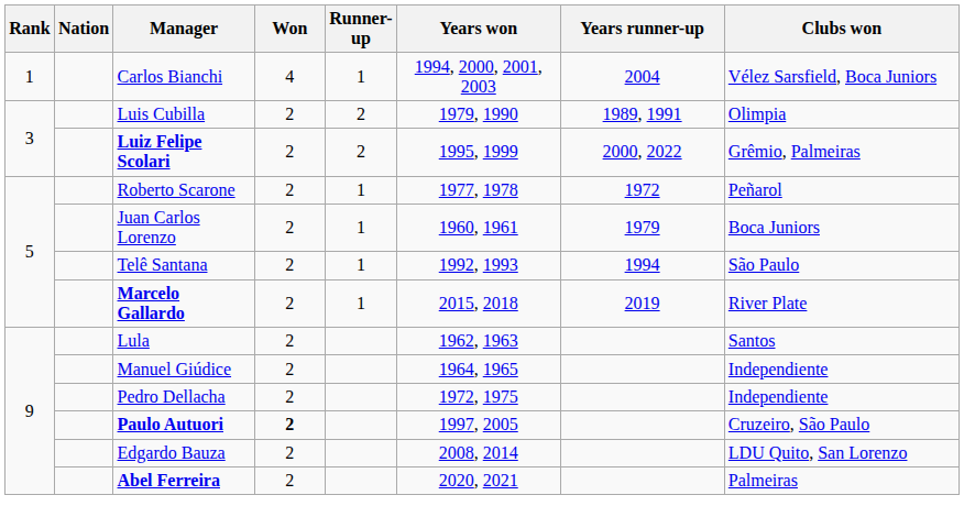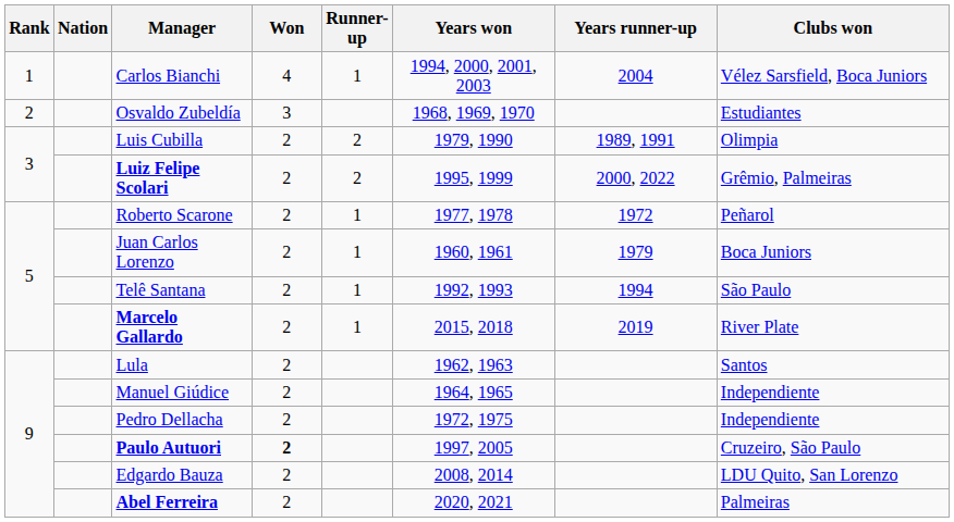 <table class="wikitable" style="text-align:center;">
 <tr>
 <th width=5%>Rank</th>
 <th width=5%>Nation</th>
 <th width=15%>Manager</th>
 <th width=7.5%>Won</th>
 <th width=7.5%>Runner-up</th>
 <th style="width:17.5%;">Years won</th>
 <th style="width:17.5%;">Years runner-up</th>
 <th width=25%>Clubs won</th>
 </tr>
 <tr>
 <td>1</td>
 <td></td>
 <td style="text-align:left;"><a href='#'>Carlos Bianchi</a></td>
 <td>4</td>
 <td>1</td>
 <td><a href='#'>1994</a>, <a href='#'>2000</a>, <a href='#'>2001</a>, <a href='#'>2003</a></td>
 <td><a href='#'>2004</a></td>
 <td style="text-align:left;"><a href='#'>Vélez Sarsfield</a>, <a href='#'>Boca Juniors</a></td>
+</tr>
+<tr>
+<td>2</td>
+<td></td>
+<td style="text-align:left;"><a href='#'>Osvaldo Zubeldía</a></td>
+<td>3</td>
+<td></td>
+<td><a href='#'>1968</a>, <a href='#'>1969</a>, <a href='#'>1970</a></td>
+<td></td>
+<td style="text-align:left;"><a href='#'>Estudiantes</a></td>
 </tr>
 <tr>
 <td rowspan=2>3</td>
 <td></td>
 <td style="text-align:left;"><a href='#'>Luis Cubilla</a></td>
 <td>2</td>
 <td>2</td>
 <td><a href='#'>1979</a>, <a href='#'>1990</a></td>
 <td><a href='#'>1989</a>, <a href='#'>1991</a></td>
 <td style="text-align:left;"><a href='#'>Olimpia</a></td>
 </tr>
 <tr>
 <td></td>
 <td style="text-align:left;"><strong><a href='#'>Luiz Felipe Scolari</a></strong></td>
 <td>2</td>
 <td>2</td>
 <td><a href='#'>1995</a>, <a href='#'>1999</a></td>
 <td><a href='#'>2000</a>, <a href='#'>2022</a></td>
 <td style="text-align:left;"><a href='#'>Grêmio</a>, <a href='#'>Palmeiras</a></td>
 </tr>
 <tr>
 <td rowspan=4>5</td>
 <td></td>
 <td style="text-align:left;"><a href='#'>Roberto Scarone</a></td>
 <td>2</td>
 <td>1</td>
 <td><a href='#'>1977</a>, <a href='#'>1978</a></td>
 <td><a href='#'>1972</a></td>
 <td style="text-align:left;"><a href='#'>Peñarol</a></td>
 </tr>
 <tr>
 <td></td>
 <td style="text-align:left;"><a href='#'>Juan Carlos Lorenzo</a></td>
 <td>2</td>
 <td>1</td>
 <td><a href='#'>1960</a>, <a href='#'>1961</a></td>
 <td><a href='#'>1979</a></td>
 <td style="text-align:left;"><a href='#'>Boca Juniors</a></td>
 </tr>
 <tr>
 <td></td>
 <td style="text-align:left;"><a href='#'>Telê Santana</a></td>
 <td>2</td>
 <td>1</td>
 <td><a href='#'>1992</a>, <a href='#'>1993</a></td>
 <td><a href='#'>1994</a></td>
 <td style="text-align:left;"><a href='#'>São Paulo</a></td>
 </tr>
 <tr>
 <td></td>
 <td style="text-align:left;"><strong><a href='#'>Marcelo Gallardo</a></strong></td>
 <td>2</td>
 <td>1</td>
 <td><a href='#'>2015</a>, <a href='#'>2018</a></td>
 <td><a href='#'>2019</a></td>
 <td style="text-align:left;"><a href='#'>River Plate</a></td>
 </tr>
 <tr>
 <td rowspan=6>9</td>
 <td></td>
 <td style="text-align:left;"><a href='#'>Lula</a></td>
 <td>2</td>
 <td></td>
 <td><a href='#'>1962</a>, <a href='#'>1963</a></td>
 <td></td>
 <td style="text-align:left;"><a href='#'>Santos</a></td>
 </tr>
 <tr>
 <td></td>
 <td style="text-align:left;"><a href='#'>Manuel Giúdice</a></td>
 <td>2</td>
 <td></td>
 <td><a href='#'>1964</a>, <a href='#'>1965</a></td>
 <td></td>
 <td style="text-align:left;"><a href='#'>Independiente</a></td>
 </tr>
 <tr>
 <td></td>
 <td style="text-align:left;"><a href='#'>Pedro Dellacha</a></td>
 <td>2</td>
 <td></td>
 <td><a href='#'>1972</a>, <a href='#'>1975</a></td>
 <td></td>
 <td style="text-align:left;"><a href='#'>Independiente</a></td>
 </tr>
 <tr>
 <td></td>
 <td style="text-align:left;"><strong><a href='#'>Paulo Autuori</a></strong></td>
 <td><strong>2</strong></td>
 <td></td>
 <td><a href='#'>1997</a>, <a href='#'>2005</a></td>
 <td></td>
 <td style="text-align:left;"><a href='#'>Cruzeiro</a>, <a href='#'>São Paulo</a></td>
 </tr>
 <tr>
 <td></td>
 <td style="text-align:left;"><a href='#'>Edgardo Bauza</a></td>
 <td>2</td>
 <td></td>
 <td><a href='#'>2008</a>, <a href='#'>2014</a></td>
 <td></td>
 <td style="text-align:left;"><a href='#'>LDU Quito</a>, <a href='#'>San Lorenzo</a></td>
 </tr>
 <tr>
 <td></td>
 <td style="text-align:left;"><strong><a href='#'>Abel Ferreira</a></strong></td>
 <td>2</td>
 <td></td>
 <td><a href='#'>2020</a>, <a href='#'>2021</a></td>
 <td></td>
 <td style="text-align:left;"><a href='#'>Palmeiras</a></td>
 </tr>
 </table>
